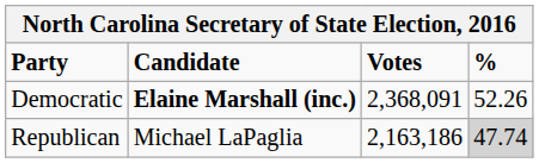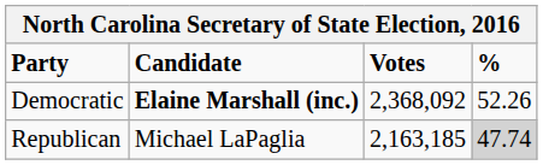 <table class="wikitable">
 <tr>
 <th colspan="4">North Carolina Secretary of State Election, 2016</th>
 </tr>
 <tr>
 <td><strong>Party</strong></td>
 <td><strong>Candidate</strong></td>
 <td><strong>Votes</strong></td>
 <td><strong>%</strong></td>
 </tr>
 <tr>
 <td>Democratic</td>
 <td><strong>Elaine Marshall (inc.)</strong></td>
-<td>2,368,091</td>
+<td>2,368,092</td>
 <td>52.26</td>
 </tr>
 <tr>
 <td>Republican</td>
 <td>Michael LaPaglia</td>
-<td>2,163,186</td>
+<td>2,163,185</td>
 <td style="background: lightgrey;">47.74</td>
 </tr>
 </table>
